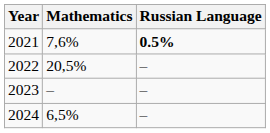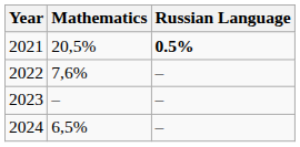 <table class="wikitable">
 <tr>
 <th>Year</th>
 <th>Mathematics</th>
 <th>Russian Language</th>
 </tr>
 <tr>
 <td>2021</td>
-<td>7,6%</td>
+<td>20,5%</td>
 <td><strong>0.5%</strong></td>
 </tr>
 <tr>
 <td>2022</td>
-<td>20,5%</td>
+<td>7,6%</td>
 <td>–</td>
 </tr>
 <tr>
 <td>2023</td>
 <td>–</td>
 <td>–</td>
 </tr>
 <tr>
 <td>2024</td>
 <td>6,5%</td>
 <td>–</td>
 </tr>
 </table>
